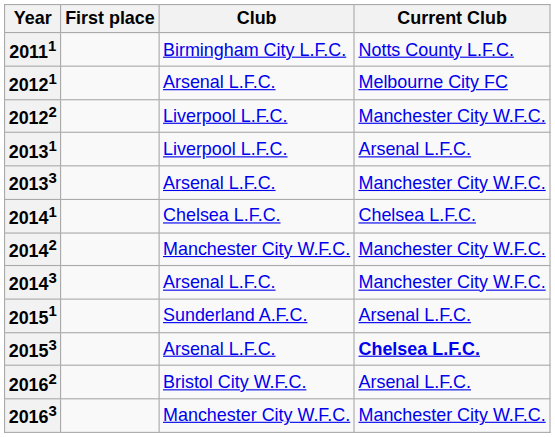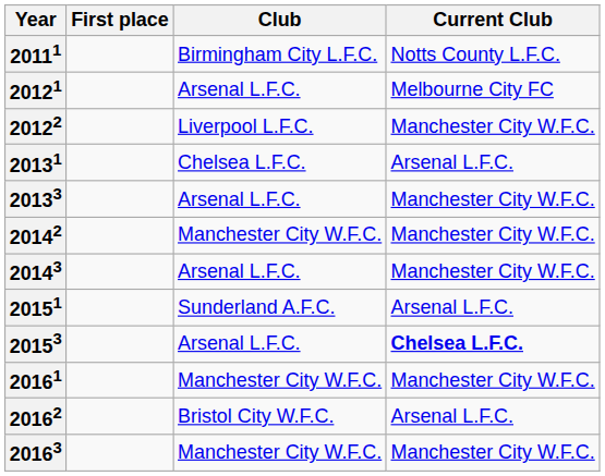 <table class="wikitable plainrowheaders sortable">
 <tr>
 <th scope=col>Year</th>
 <th scope=col>First place</th>
 <th scope=col>Club</th>
 <th scope=col>Current Club</th>
 </tr>
 <tr>
 <th scope=row style=text-align:center>2011<sup>1</sup></th>
 <td></td>
 <td> <a href='#'>Birmingham City L.F.C.</a></td>
 <td> <a href='#'>Notts County L.F.C.</a></td>
 </tr>
 <tr>
 <th scope=row style=text-align:center>2012<sup>1</sup></th>
 <td></td>
 <td> <a href='#'>Arsenal L.F.C.</a></td>
 <td> <a href='#'>Melbourne City FC</a></td>
 </tr>
 <tr>
 <th scope=row style=text-align:center>2012<sup>2</sup></th>
 <td></td>
 <td> <a href='#'>Liverpool L.F.C.</a></td>
 <td> <a href='#'>Manchester City W.F.C.</a></td>
 </tr>
 <tr>
 <th scope=row style=text-align:center>2013<sup>1</sup></th>
 <td></td>
-<td> <a href='#'>Liverpool L.F.C.</a></td>
+<td> <a href='#'>Chelsea L.F.C.</a></td>
 <td> <a href='#'>Arsenal L.F.C.</a></td>
 </tr>
 <tr>
 <th scope=row style=text-align:center>2013<sup>3</sup></th>
 <td></td>
 <td> <a href='#'>Arsenal L.F.C.</a></td>
 <td> <a href='#'>Manchester City W.F.C.</a></td>
-</tr>
-<tr>
-<th scope=row style=text-align:center>2014<sup>1</sup></th>
-<td></td>
-<td> <a href='#'>Chelsea L.F.C.</a></td>
-<td> <a href='#'>Chelsea L.F.C.</a></td>
 </tr>
 <tr>
 <th scope=row style=text-align:center>2014<sup>2</sup></th>
 <td></td>
 <td> <a href='#'>Manchester City W.F.C.</a></td>
 <td> <a href='#'>Manchester City W.F.C.</a></td>
 </tr>
 <tr>
 <th scope=row style=text-align:center>2014<sup>3</sup></th>
 <td></td>
 <td> <a href='#'>Arsenal L.F.C.</a></td>
 <td> <a href='#'>Manchester City W.F.C.</a></td>
 </tr>
 <tr>
 <th scope=row style=text-align:center>2015<sup>1</sup></th>
 <td></td>
 <td> <a href='#'>Sunderland A.F.C.</a></td>
 <td> <a href='#'>Arsenal L.F.C.</a></td>
 </tr>
 <tr>
 <th scope=row style=text-align:center>2015<sup>3</sup></th>
 <td></td>
 <td> <a href='#'>Arsenal L.F.C.</a></td>
 <td><strong> <a href='#'>Chelsea L.F.C.</a></strong></td>
 </tr>
 <tr>
+<th scope=row style=text-align:center>2016<sup>1</sup></th>
+<td></td>
+<td> <a href='#'>Manchester City W.F.C.</a></td>
+<td> <a href='#'>Manchester City W.F.C.</a></td>
+</tr>
+<tr>
 <th scope=row style=text-align:center>2016<sup>2</sup></th>
 <td></td>
 <td> <a href='#'>Bristol City W.F.C.</a></td>
 <td> <a href='#'>Arsenal L.F.C.</a></td>
 </tr>
 <tr>
 <th scope=row style=text-align:center>2016<sup>3</sup></th>
 <td></td>
 <td> <a href='#'>Manchester City W.F.C.</a></td>
 <td> <a href='#'>Manchester City W.F.C.</a></td>
 </tr>
 </table>
